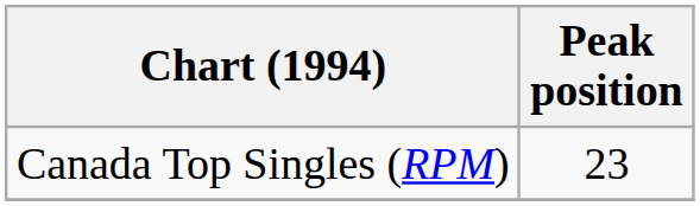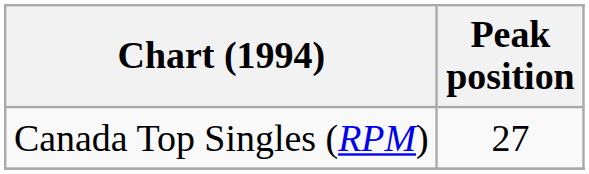 <table class="wikitable sortable">
 <tr>
 <th>Chart (1994)</th>
 <th>Peak<br>position</th>
 </tr>
 <tr>
 <td>Canada Top Singles (<em><a href='#'>RPM</a></em>)</td>
-<td align="center">23</td>
+<td align="center">27</td>
 </tr>
 <tr>
 </tr>
 <tr>
 </tr>
 <tr>
 </tr>
 </table>
